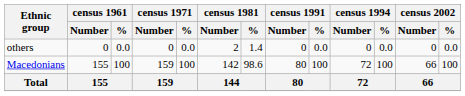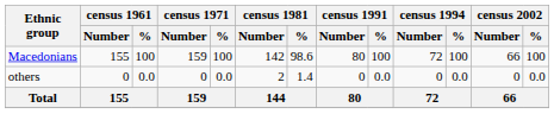 <table class="wikitable">
 <tr>
 <th rowspan="2">Ethnic<br>group</th>
 <th colspan="2">census 1961</th>
 <th colspan="2">census 1971</th>
 <th colspan="2">census 1981</th>
 <th colspan="2">census 1991</th>
 <th colspan="2">census 1994</th>
 <th colspan="2">census 2002</th>
 </tr>
 <tr bgcolor="#e0e0e0">
 <th>Number</th>
 <th>%</th>
 <th>Number</th>
 <th>%</th>
 <th>Number</th>
 <th>%</th>
 <th>Number</th>
 <th>%</th>
 <th>Number</th>
 <th>%</th>
 <th>Number</th>
 <th>%</th>
 </tr>
 <tr>
+<td><a href='#'>Macedonians</a></td>
+<td align="right">155</td>
+<td align="right">100</td>
+<td align="right">159</td>
+<td align="right">100</td>
+<td align="right">142</td>
+<td align="right">98.6</td>
+<td align="right">80</td>
+<td align="right">100</td>
+<td align="right">72</td>
+<td align="right">100</td>
+<td align="right">66</td>
+<td align="right">100</td>
+</tr>
+<tr>
 <td>others</td>
 <td align="right">0</td>
 <td align="right">0.0</td>
 <td align="right">0</td>
 <td align="right">0.0</td>
 <td align="right">2</td>
 <td align="right">1.4</td>
 <td align="right">0</td>
 <td align="right">0.0</td>
 <td align="right">0</td>
 <td align="right">0.0</td>
 <td align="right">0</td>
 <td align="right">0.0</td>
 </tr>
-<tr>
-<td><a href='#'>Macedonians</a></td>
-<td align="right">155</td>
-<td align="right">100</td>
-<td align="right">159</td>
-<td align="right">100</td>
-<td align="right">142</td>
-<td align="right">98.6</td>
-<td align="right">80</td>
-<td align="right">100</td>
-<td align="right">72</td>
-<td align="right">100</td>
-<td align="right">66</td>
-<td align="right">100</td>
-</tr>
 <tr bgcolor="#e0e0e0">
 <th align="left">Total</th>
 <th colspan="2">155</th>
 <th colspan="2">159</th>
 <th colspan="2">144</th>
 <th colspan="2">80</th>
 <th colspan="2">72</th>
 <th colspan="2">66</th>
 </tr>
 <tr>
 </tr>
 </table>
